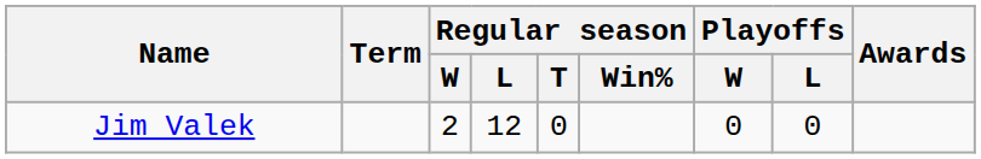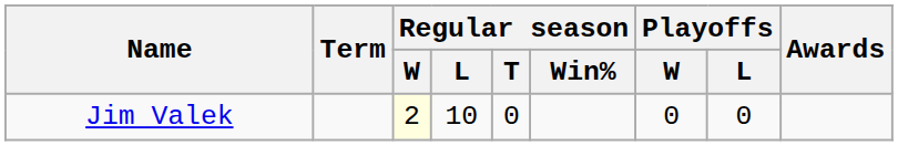 <table class="wikitable">
 <tr>
 <th rowspan="2" style="width:140px;">Name</th>
 <th rowspan="2">Term</th>
 <th colspan="4">Regular season</th>
 <th colspan="2">Playoffs</th>
 <th rowspan="2">Awards</th>
 </tr>
 <tr>
 <th>W</th>
 <th>L</th>
 <th>T</th>
 <th>Win%</th>
 <th>W</th>
 <th>L</th>
 </tr>
 <tr>
 <td style="text-align:center;"><a href='#'>Jim Valek</a></td>
 <td style="text-align:center;"></td>
-<td style="text-align:center;">2</td>
-<td style="text-align:center;">12</td>
+<td style="background: lightyellow; text-align:center;">2</td>
+<td style="text-align:center;">10</td>
 <td style="text-align:center;">0</td>
 <td style="text-align:center;"></td>
 <td style="text-align:center;">0</td>
 <td style="text-align:center;">0</td>
 <td style="text-align:center;"></td>
 </tr>
 </table>
